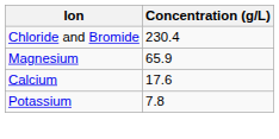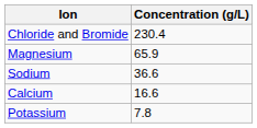 <table class="wikitable sortable">
 <tr>
 <th>Ion</th>
 <th>Concentration (g/L)</th>
 </tr>
 <tr>
 <td><a href='#'>Chloride</a> and <a href='#'>Bromide</a></td>
 <td>230.4</td>
 </tr>
 <tr>
 <td><a href='#'>Magnesium</a></td>
 <td>65.9</td>
 </tr>
 <tr>
+<td><a href='#'>Sodium</a></td>
+<td>36.6</td>
+</tr>
+<tr>
 <td><a href='#'>Calcium</a></td>
-<td>17.6</td>
+<td>16.6</td>
 </tr>
 <tr>
 <td><a href='#'>Potassium</a></td>
 <td>7.8</td>
 </tr>
 </table>
